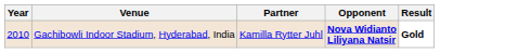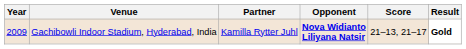 <table class="sortable wikitable" style="font-size: 90%;">
 <tr>
 <th>Year</th>
 <th>Venue</th>
 <th>Partner</th>
 <th>Opponent</th>
+<th>Score</th>
 <th>Result</th>
 </tr>
 <tr style="background:#F3E6D7">
-<td align="center"><a href='#'>2010</a></td>
+<td align="center"><a href='#'>2009</a></td>
 <td align="left"><a href='#'>Gachibowli Indoor Stadium</a>, <a href='#'>Hyderabad</a>, India</td>
 <td align="left"> <a href='#'>Kamilla Rytter Juhl</a></td>
 <td align="left"><strong> <a href='#'>Nova Widianto</a><br> <a href='#'>Liliyana Natsir</a></strong></td>
+<td align="left">21–13, 21–17</td>
 <td style="text-align:left; background:white"> <strong>Gold</strong></td>
 </tr>
 </table>
